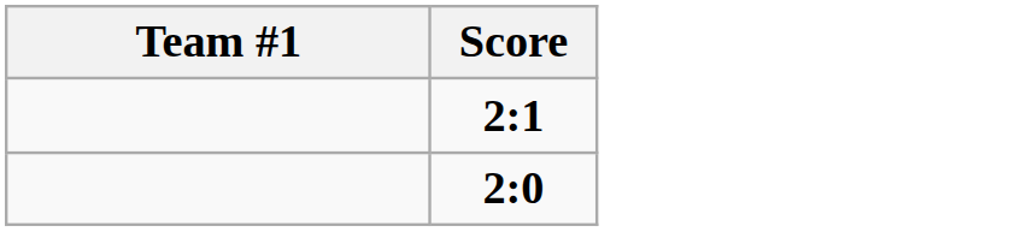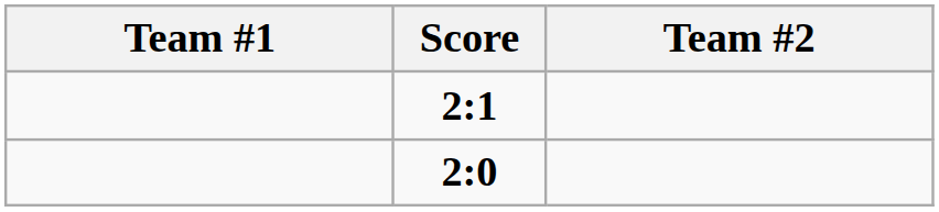 <table class="wikitable" style="text-align:center;">
 <tr>
 <th width=140>Team #1</th>
 <th width=50>Score</th>
+<th width=140>Team #2</th>
 </tr>
 <tr>
 <td style="text-align:right;"></td>
 <td><strong>2:1</strong></td>
+<td style="text-align:left;"></td>
 </tr>
 <tr>
 <td style="text-align:right;"></td>
 <td><strong>2:0</strong></td>
+<td style="text-align:left;"></td>
 </tr>
 </table>
